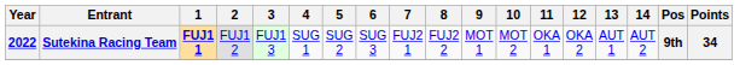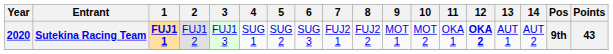 <table class="wikitable" style="text-align:center; font-size:90%">
 <tr>
 <th>Year</th>
 <th>Entrant</th>
 <th>1</th>
 <th>2</th>
 <th>3</th>
 <th>4</th>
 <th>5</th>
 <th>6</th>
 <th>7</th>
 <th>8</th>
 <th>9</th>
 <th>10</th>
 <th>11</th>
 <th>12</th>
 <th>13</th>
 <th>14</th>
 <th>Pos</th>
 <th>Points</th>
 </tr>
 <tr>
-<th><a href='#'>2022</a></th>
+<th><a href='#'>2020</a></th>
 <th><a href='#'>Sutekina Racing Team</a></th>
 <td style="background:#FFDF9F;"><strong><a href='#'>FUJ1<br>1</a><br></strong></td>
 <td style="background:#DFDFDF;"><a href='#'>FUJ1<br>2</a><br></td>
 <td style="background:#DFFFDF;"><a href='#'>FUJ1<br>3</a><br></td>
 <td style="background:#;"><a href='#'>SUG<br>1</a><br></td>
 <td style="background:#;"><a href='#'>SUG<br>2</a><br></td>
 <td style="background:#;"><a href='#'>SUG<br>3</a><br></td>
 <td style="background:#;"><a href='#'>FUJ2<br>1</a><br></td>
 <td style="background:#;"><a href='#'>FUJ2<br>2</a><br></td>
 <td style="background:#;"><a href='#'>MOT<br>1</a><br></td>
 <td style="background:#;"><a href='#'>MOT<br>2</a><br></td>
 <td style="background:#;"><a href='#'>OKA<br>1</a><br></td>
-<td style="background:#;"><a href='#'>OKA<br>2</a><br></td>
+<td style="background:#;"><strong><a href='#'>OKA<br>2</a><br></strong></td>
 <td style="background:#;"><a href='#'>AUT<br>1</a><br></td>
 <td style="background:#;"><a href='#'>AUT<br>2</a><br></td>
 <th>9th</th>
-<th>34</th>
+<th>43</th>
 </tr>
 <tr>
 </tr>
 </table>
